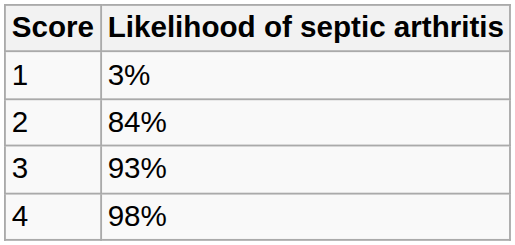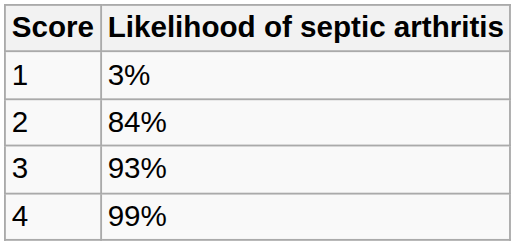 <table class="wikitable">
 <tr>
 <th>Score</th>
 <th>Likelihood of septic arthritis</th>
 </tr>
 <tr>
 <td>1</td>
 <td>3%</td>
 </tr>
 <tr>
 <td>2</td>
 <td>84%</td>
 </tr>
 <tr>
 <td>3</td>
 <td>93%</td>
 </tr>
 <tr>
 <td>4</td>
-<td>98%</td>
+<td>99%</td>
 </tr>
 </table>
